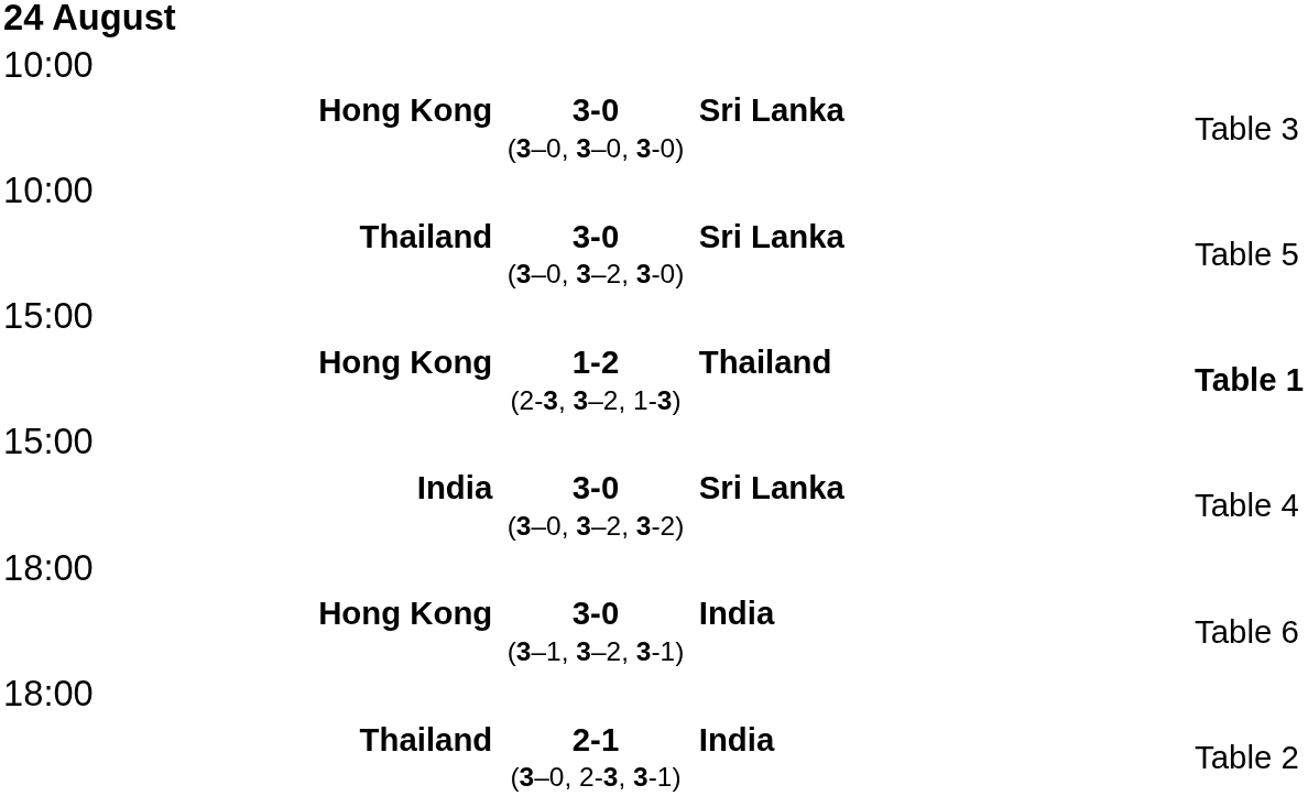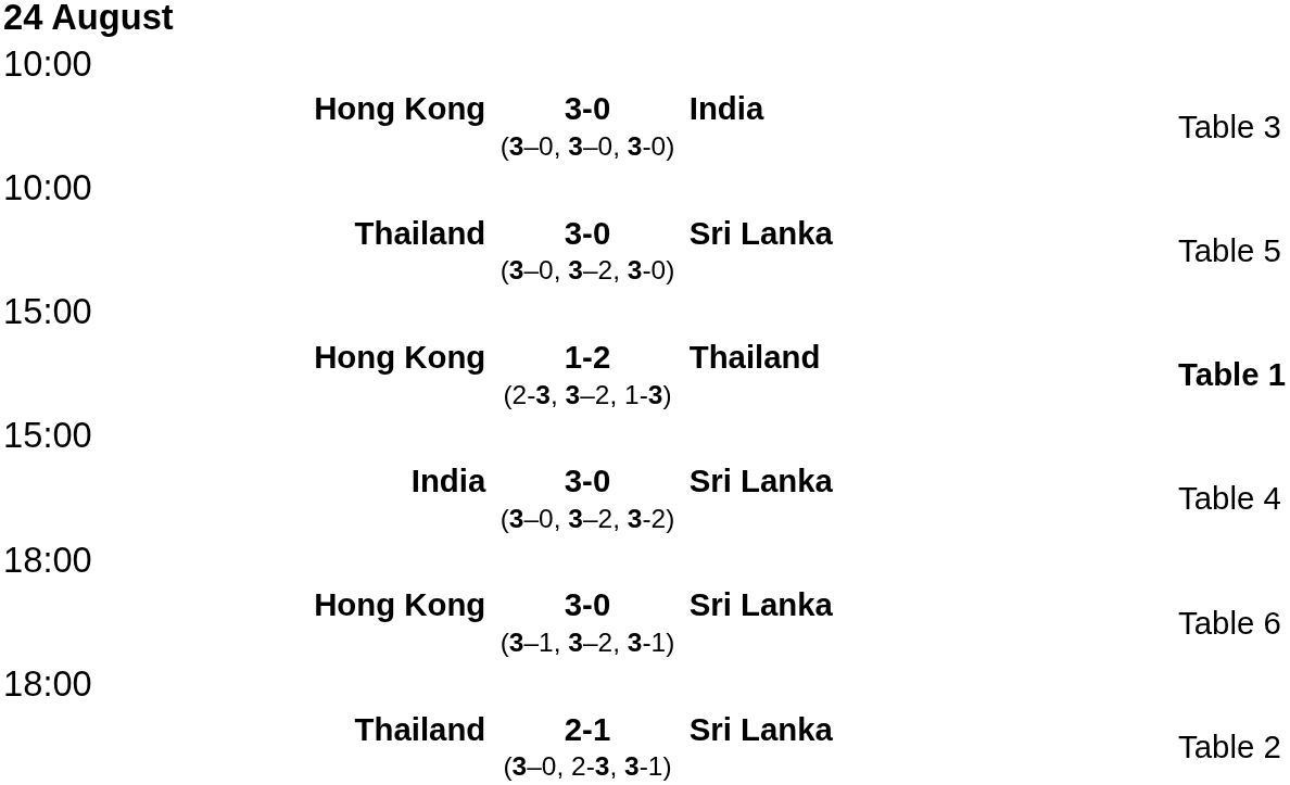 <table style="width:100%;" cellspacing="1">
 <tr>
 <th width=25%></th>
 <th width=10%></th>
 <th width=25%></th>
 </tr>
 <tr>
 <td><strong>24 August</strong></td>
 </tr>
 <tr>
 <td>10:00</td>
 </tr>
 <tr style=font-size:90%>
 <td align=right><strong>Hong Kong<br><br></strong></td>
 <td align=center><strong> 3-0 </strong><br><small>(<strong>3</strong>–0, <strong>3</strong>–0, <strong>3</strong>-0)</small></td>
-<td><strong>Sri Lanka</strong><br><br></td>
+<td><strong>India</strong><br><br></td>
 <td>Table 3</td>
 </tr>
 <tr>
 <td>10:00</td>
 </tr>
 <tr style=font-size:90%>
 <td align=right><strong>Thailand<br><br></strong></td>
 <td align=center><strong> 3-0 </strong><br><small>(<strong>3</strong>–0, <strong>3</strong>–2, <strong>3</strong>-0)</small></td>
 <td><strong>Sri Lanka</strong><br><br></td>
 <td>Table 5</td>
 </tr>
 <tr>
 <td>15:00</td>
 </tr>
 <tr style=font-size:90%>
 <td align=right><strong>Hong Kong</strong><br><br></td>
 <td align=center><strong> 1-2 </strong><br><small>(2-<strong>3</strong>, <strong>3</strong>–2, 1-<strong>3</strong>)</small></td>
 <td><strong>Thailand<br><br></strong></td>
 <td><strong>Table 1</strong></td>
 </tr>
 <tr>
 <td>15:00</td>
 </tr>
 <tr style=font-size:90%>
 <td align=right><strong>India<br><br></strong></td>
 <td align=center><strong> 3-0 </strong><br><small>(<strong>3</strong>–0, <strong>3</strong>–2, <strong>3</strong>-2)</small></td>
 <td><strong>Sri Lanka</strong><br><br></td>
 <td>Table 4</td>
 </tr>
 <tr>
 <td>18:00</td>
 </tr>
 <tr style=font-size:90%>
 <td align=right><strong>Hong Kong<br><br></strong></td>
 <td align=center><strong> 3-0 </strong><br><small>(<strong>3</strong>–1, <strong>3</strong>–2, <strong>3</strong>-1)</small></td>
-<td><strong>India</strong><br><br></td>
+<td><strong>Sri Lanka</strong><br><br></td>
 <td>Table 6</td>
 </tr>
 <tr>
 <td>18:00</td>
 </tr>
 <tr style=font-size:90%>
 <td align=right><strong>Thailand<br><br></strong></td>
 <td align=center><strong> 2-1 </strong><br><small>(<strong>3</strong>–0, 2-<strong>3</strong>, <strong>3</strong>-1)</small></td>
-<td><strong>India</strong><br><br></td>
+<td><strong>Sri Lanka</strong><br><br></td>
 <td>Table 2</td>
 </tr>
 </table>
